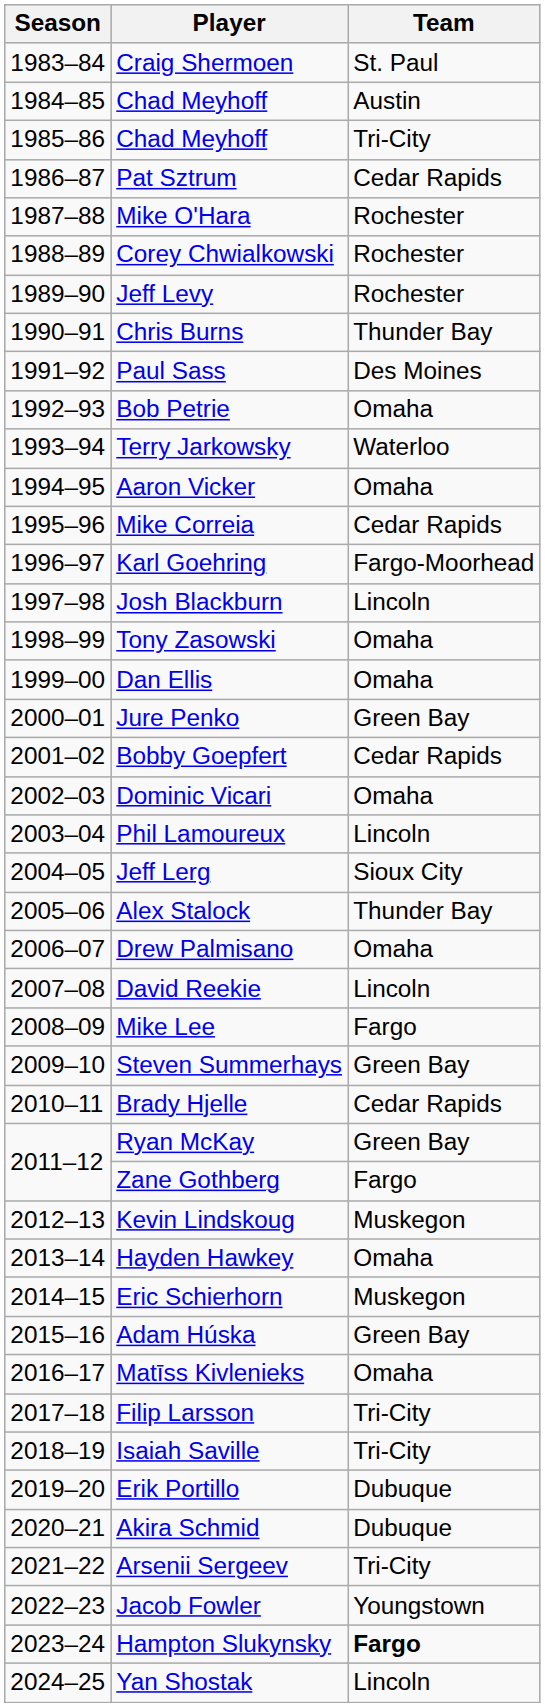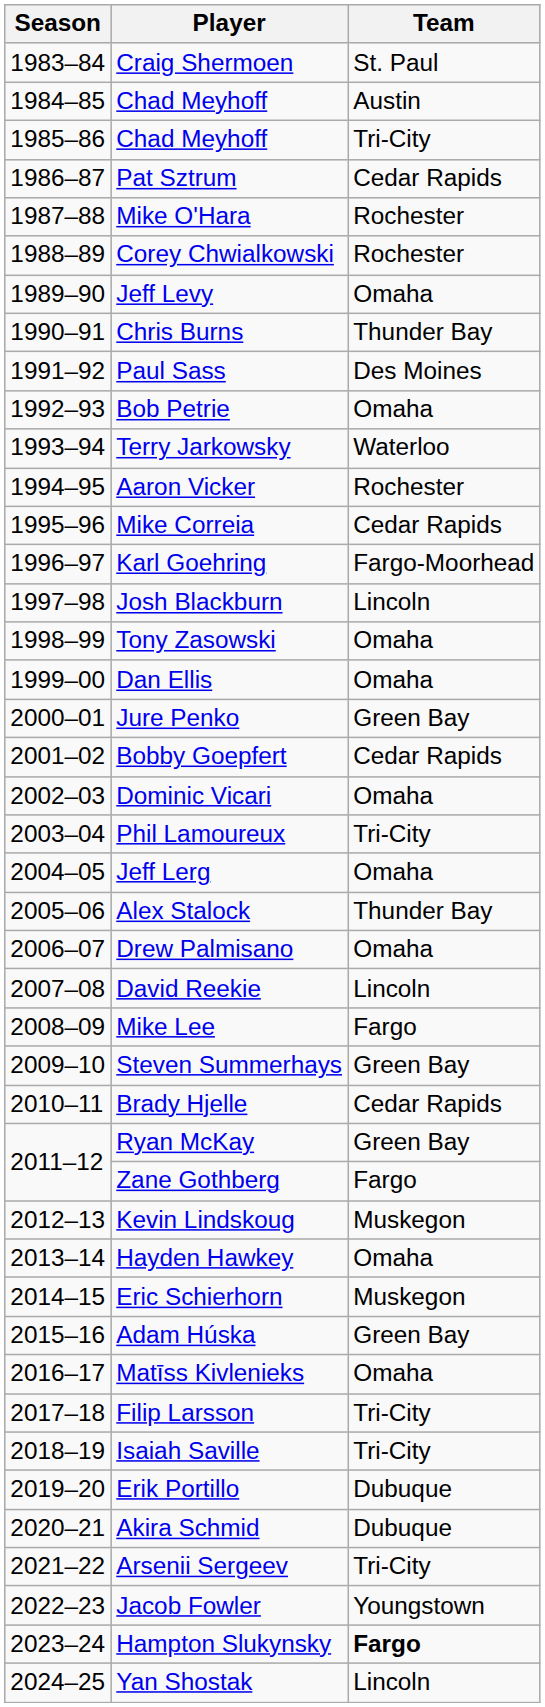 <table class="wikitable sortable">
 <tr>
 <th>Season</th>
 <th>Player</th>
 <th>Team</th>
 </tr>
 <tr>
 <td>1983–84</td>
 <td><a href='#'>Craig Shermoen</a></td>
 <td>St. Paul</td>
 </tr>
 <tr>
 <td>1984–85</td>
 <td><a href='#'>Chad Meyhoff</a></td>
 <td>Austin</td>
 </tr>
 <tr>
 <td>1985–86</td>
 <td><a href='#'>Chad Meyhoff</a></td>
 <td>Tri-City</td>
 </tr>
 <tr>
 <td>1986–87</td>
 <td><a href='#'>Pat Sztrum</a></td>
 <td>Cedar Rapids</td>
 </tr>
 <tr>
 <td>1987–88</td>
 <td><a href='#'>Mike O'Hara</a></td>
 <td>Rochester</td>
 </tr>
 <tr>
 <td>1988–89</td>
 <td><a href='#'>Corey Chwialkowski</a></td>
 <td>Rochester</td>
 </tr>
 <tr>
 <td>1989–90</td>
 <td><a href='#'>Jeff Levy</a></td>
-<td>Rochester</td>
+<td>Omaha</td>
 </tr>
 <tr>
 <td>1990–91</td>
 <td><a href='#'>Chris Burns</a></td>
 <td>Thunder Bay</td>
 </tr>
 <tr>
 <td>1991–92</td>
 <td><a href='#'>Paul Sass</a></td>
 <td>Des Moines</td>
 </tr>
 <tr>
 <td>1992–93</td>
 <td><a href='#'>Bob Petrie</a></td>
 <td>Omaha</td>
 </tr>
 <tr>
 <td>1993–94</td>
 <td><a href='#'>Terry Jarkowsky</a></td>
 <td>Waterloo</td>
 </tr>
 <tr>
 <td>1994–95</td>
 <td><a href='#'>Aaron Vicker</a></td>
-<td>Omaha</td>
+<td>Rochester</td>
 </tr>
 <tr>
 <td>1995–96</td>
 <td><a href='#'>Mike Correia</a></td>
 <td>Cedar Rapids</td>
 </tr>
 <tr>
 <td>1996–97</td>
 <td><a href='#'>Karl Goehring</a></td>
 <td>Fargo-Moorhead</td>
 </tr>
 <tr>
 <td>1997–98</td>
 <td><a href='#'>Josh Blackburn</a></td>
 <td>Lincoln</td>
 </tr>
 <tr>
 <td>1998–99</td>
 <td><a href='#'>Tony Zasowski</a></td>
 <td>Omaha</td>
 </tr>
 <tr>
 <td>1999–00</td>
 <td><a href='#'>Dan Ellis</a></td>
 <td>Omaha</td>
 </tr>
 <tr>
 <td>2000–01</td>
 <td><a href='#'>Jure Penko</a></td>
 <td>Green Bay</td>
 </tr>
 <tr>
 <td>2001–02</td>
 <td><a href='#'>Bobby Goepfert</a></td>
 <td>Cedar Rapids</td>
 </tr>
 <tr>
 <td>2002–03</td>
 <td><a href='#'>Dominic Vicari</a></td>
 <td>Omaha</td>
 </tr>
 <tr>
 <td>2003–04</td>
 <td><a href='#'>Phil Lamoureux</a></td>
-<td>Lincoln</td>
+<td>Tri-City</td>
 </tr>
 <tr>
 <td>2004–05</td>
 <td><a href='#'>Jeff Lerg</a></td>
-<td>Sioux City</td>
+<td>Omaha</td>
 </tr>
 <tr>
 <td>2005–06</td>
 <td><a href='#'>Alex Stalock</a></td>
 <td>Thunder Bay</td>
 </tr>
 <tr>
 <td>2006–07</td>
 <td><a href='#'>Drew Palmisano</a></td>
 <td>Omaha</td>
 </tr>
 <tr>
 <td>2007–08</td>
 <td><a href='#'>David Reekie</a></td>
 <td>Lincoln</td>
 </tr>
 <tr>
 <td>2008–09</td>
 <td><a href='#'>Mike Lee</a></td>
 <td>Fargo</td>
 </tr>
 <tr>
 <td>2009–10</td>
 <td><a href='#'>Steven Summerhays</a></td>
 <td>Green Bay</td>
 </tr>
 <tr>
 <td>2010–11</td>
 <td><a href='#'>Brady Hjelle</a></td>
 <td>Cedar Rapids</td>
 </tr>
 <tr>
 <td rowspan=2>2011–12</td>
 <td><a href='#'>Ryan McKay</a></td>
 <td>Green Bay</td>
 </tr>
 <tr>
 <td><a href='#'>Zane Gothberg</a></td>
 <td>Fargo</td>
 </tr>
 <tr>
 <td>2012–13</td>
 <td><a href='#'>Kevin Lindskoug</a></td>
 <td>Muskegon</td>
 </tr>
 <tr>
 <td>2013–14</td>
 <td><a href='#'>Hayden Hawkey</a></td>
 <td>Omaha</td>
 </tr>
 <tr>
 <td>2014–15</td>
 <td><a href='#'>Eric Schierhorn</a></td>
 <td>Muskegon</td>
 </tr>
 <tr>
 <td>2015–16</td>
 <td><a href='#'>Adam Húska</a></td>
 <td>Green Bay</td>
 </tr>
 <tr>
 <td>2016–17</td>
 <td><a href='#'>Matīss Kivlenieks</a></td>
 <td>Omaha</td>
 </tr>
 <tr>
 <td>2017–18</td>
 <td><a href='#'>Filip Larsson</a></td>
 <td>Tri-City</td>
 </tr>
 <tr>
 <td>2018–19</td>
 <td><a href='#'>Isaiah Saville</a></td>
 <td>Tri-City</td>
 </tr>
 <tr>
 <td>2019–20</td>
 <td><a href='#'>Erik Portillo</a></td>
 <td>Dubuque</td>
 </tr>
 <tr>
 <td>2020–21</td>
 <td><a href='#'>Akira Schmid</a></td>
 <td>Dubuque</td>
 </tr>
 <tr>
 <td>2021–22</td>
 <td><a href='#'>Arsenii Sergeev</a></td>
 <td>Tri-City</td>
 </tr>
 <tr>
 <td>2022–23</td>
 <td><a href='#'>Jacob Fowler</a></td>
 <td>Youngstown</td>
 </tr>
 <tr>
 <td>2023–24</td>
 <td><a href='#'>Hampton Slukynsky</a></td>
 <td><strong>Fargo</strong></td>
 </tr>
 <tr>
 <td>2024–25</td>
 <td><a href='#'>Yan Shostak</a></td>
 <td>Lincoln</td>
 </tr>
 </table>
